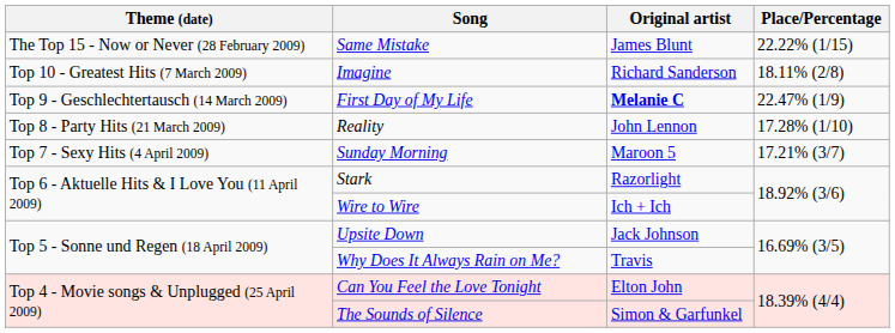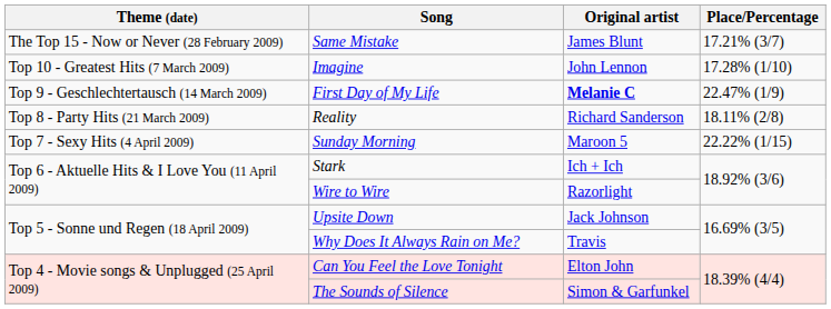 <table class="wikitable" style="font-size:97%;">
 <tr>
 <th style="width:300px;">Theme <small>(date)</small></th>
 <th style="width:250px;">Song</th>
 <th style="width:130px;">Original artist</th>
 <th style="width:120px;">Place/Percentage</th>
 </tr>
 <tr>
 <td>The Top 15 - Now or Never <small>(28 February 2009)</small></td>
 <td><em><a href='#'>Same Mistake</a></em></td>
 <td><a href='#'>James Blunt</a></td>
-<td>22.22% (1/15)</td>
+<td>17.21% (3/7)</td>
 </tr>
 <tr>
 <td>Top 10 - Greatest Hits <small>(7 March 2009)</small></td>
 <td><em><a href='#'>Imagine</a></em></td>
-<td><a href='#'>Richard Sanderson</a></td>
-<td>18.11% (2/8)</td>
+<td><a href='#'>John Lennon</a></td>
+<td>17.28% (1/10)</td>
 </tr>
 <tr>
 <td>Top 9 - Geschlechtertausch <small>(14 March 2009)</small></td>
 <td><em><a href='#'>First Day of My Life</a></em></td>
 <td><strong><a href='#'>Melanie C</a></strong></td>
 <td>22.47% (1/9)</td>
 </tr>
 <tr>
 <td>Top 8 - Party Hits <small>(21 March 2009)</small></td>
 <td><em>Reality</em></td>
-<td><a href='#'>John Lennon</a></td>
-<td>17.28% (1/10)</td>
+<td><a href='#'>Richard Sanderson</a></td>
+<td>18.11% (2/8)</td>
 </tr>
 <tr>
 <td>Top 7 - Sexy Hits <small>(4 April 2009)</small></td>
 <td><em><a href='#'>Sunday Morning</a></em></td>
 <td><a href='#'>Maroon 5</a></td>
-<td>17.21% (3/7)</td>
+<td>22.22% (1/15)</td>
 </tr>
 <tr>
 <td rowspan="2">Top 6 - Aktuelle Hits & I Love You <small>(11 April 2009)</small></td>
 <td><em>Stark</em></td>
-<td><a href='#'>Razorlight</a></td>
+<td><a href='#'>Ich + Ich</a></td>
 <td rowspan="2">18.92% (3/6)</td>
 </tr>
 <tr>
 <td><em><a href='#'>Wire to Wire</a></em></td>
-<td><a href='#'>Ich + Ich</a></td>
+<td><a href='#'>Razorlight</a></td>
 </tr>
 <tr>
 <td rowspan="2">Top 5 - Sonne und Regen <small>(18 April 2009)</small></td>
 <td><em><a href='#'>Upsite Down</a></em></td>
 <td><a href='#'>Jack Johnson</a></td>
 <td rowspan="2">16.69% (3/5)</td>
 </tr>
 <tr>
 <td><em><a href='#'>Why Does It Always Rain on Me?</a></em></td>
 <td><a href='#'>Travis</a></td>
 </tr>
 <tr style="background:#ffe4e1;">
 <td rowspan="2">Top 4 - Movie songs & Unplugged <small>(25 April 2009)</small></td>
 <td><em><a href='#'>Can You Feel the Love Tonight</a></em></td>
 <td><a href='#'>Elton John</a></td>
 <td rowspan="2">18.39% (4/4)</td>
 </tr>
 <tr style="background:#ffe4e1;">
 <td><em><a href='#'>The Sounds of Silence</a></em></td>
 <td><a href='#'>Simon & Garfunkel</a></td>
 </tr>
 </table>
